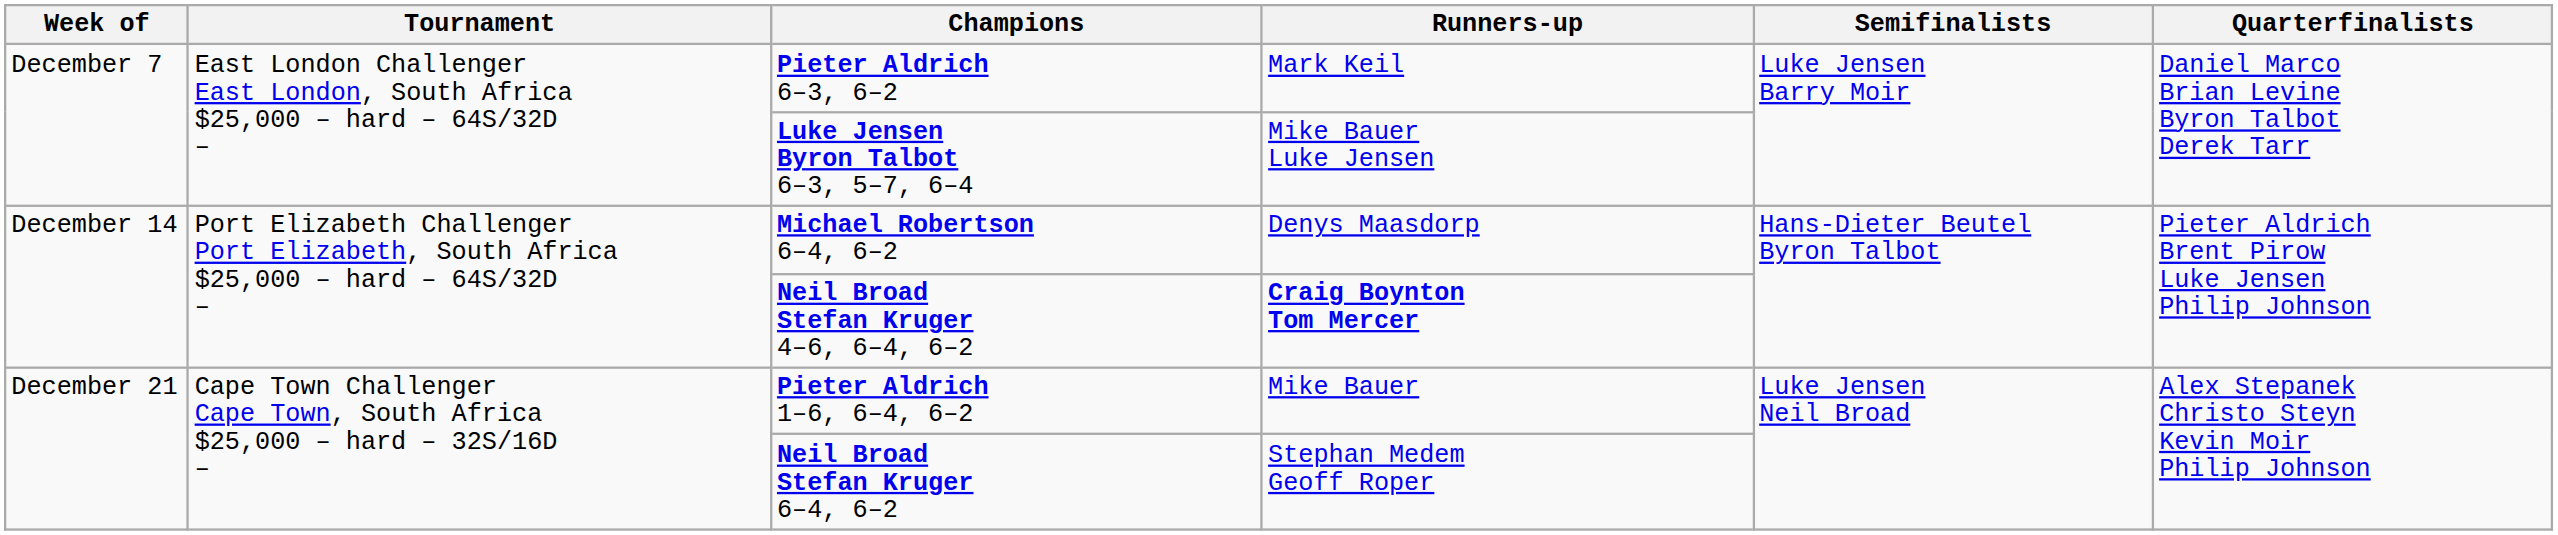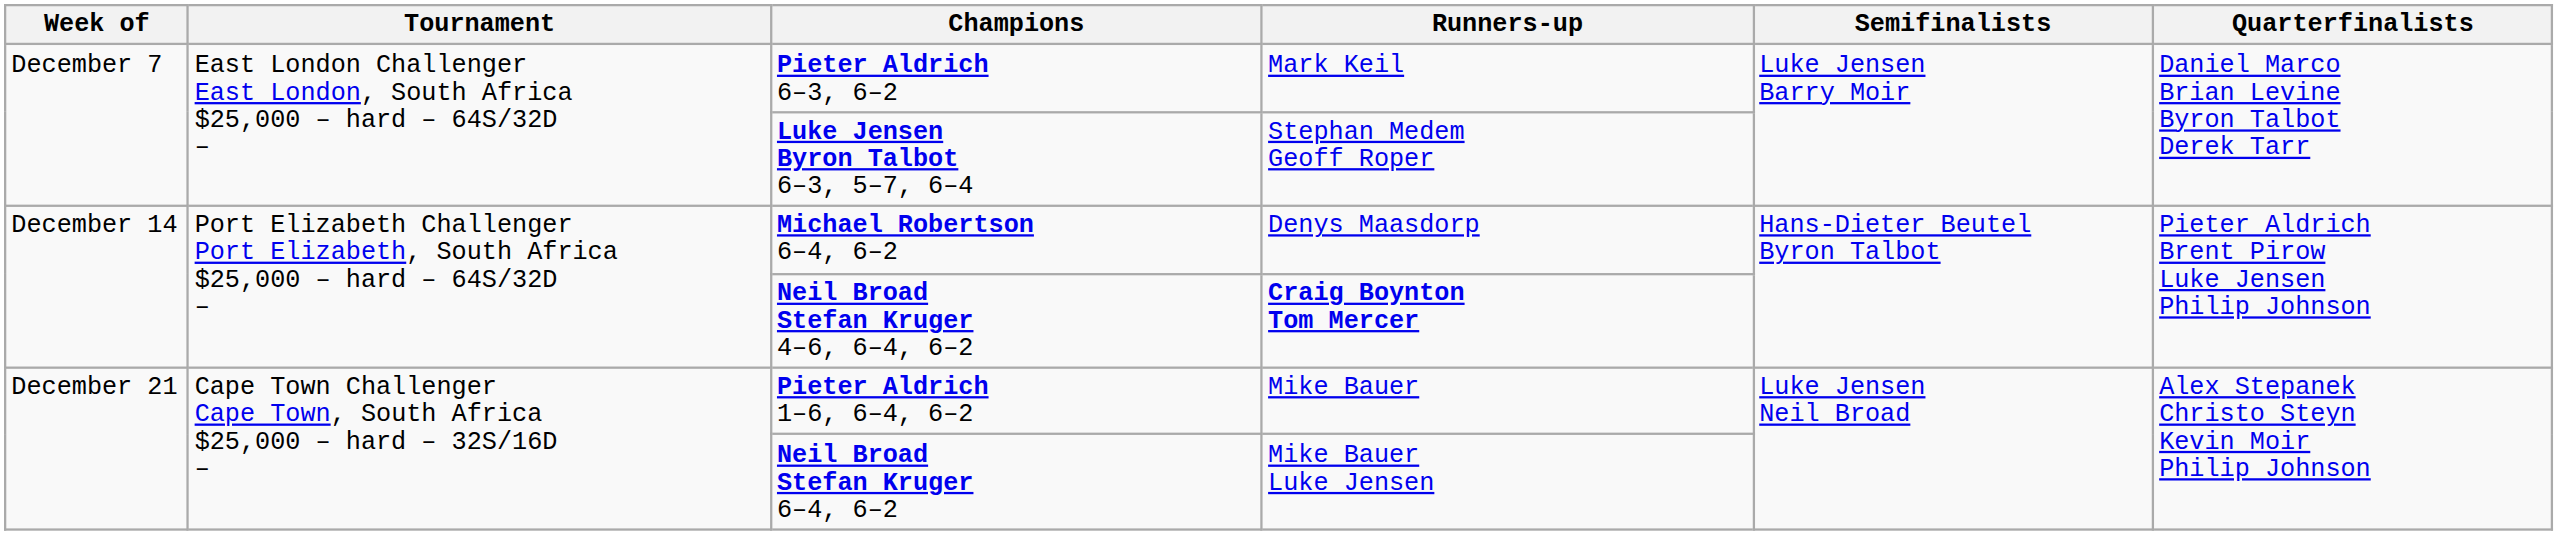 <table class="wikitable" style="font-size:85%;">
 <tr>
 <th width="75">Week of</th>
 <th width="250">Tournament</th>
 <th width="210">Champions</th>
 <th width="210">Runners-up</th>
 <th width="170">Semifinalists</th>
 <th width="170">Quarterfinalists</th>
 </tr>
 <tr valign="top">
 <td rowspan="2">December 7</td>
 <td rowspan="2">East London Challenger<br> <a href='#'>East London</a>, South Africa<br>$25,000 – hard – 64S/32D<br>  – </td>
 <td> <strong><a href='#'>Pieter Aldrich</a></strong> <br>6–3, 6–2</td>
 <td> <a href='#'>Mark Keil</a></td>
 <td rowspan="2"> <a href='#'>Luke Jensen</a> <br>  <a href='#'>Barry Moir</a></td>
 <td rowspan="2"> <a href='#'>Daniel Marco</a> <br> <a href='#'>Brian Levine</a> <br> <a href='#'>Byron Talbot</a> <br>  <a href='#'>Derek Tarr</a></td>
 </tr>
 <tr valign="top">
 <td> <strong><a href='#'>Luke Jensen</a></strong> <br> <strong><a href='#'>Byron Talbot</a></strong><br>6–3, 5–7, 6–4</td>
-<td> <a href='#'>Mike Bauer</a> <br>  <a href='#'>Luke Jensen</a></td>
+<td> <a href='#'>Stephan Medem</a> <br>  <a href='#'>Geoff Roper</a></td>
 </tr>
 <tr valign="top">
 <td rowspan="2">December 14</td>
 <td rowspan="2">Port Elizabeth Challenger<br> <a href='#'>Port Elizabeth</a>, South Africa<br>$25,000 – hard – 64S/32D<br>  – </td>
 <td> <strong><a href='#'>Michael Robertson</a></strong> <br>6–4, 6–2</td>
 <td> <a href='#'>Denys Maasdorp</a></td>
 <td rowspan="2"> <a href='#'>Hans-Dieter Beutel</a> <br>  <a href='#'>Byron Talbot</a></td>
 <td rowspan="2"> <a href='#'>Pieter Aldrich</a> <br> <a href='#'>Brent Pirow</a> <br> <a href='#'>Luke Jensen</a> <br>  <a href='#'>Philip Johnson</a></td>
 </tr>
 <tr valign="top">
 <td> <strong><a href='#'>Neil Broad</a></strong> <br> <strong><a href='#'>Stefan Kruger</a></strong><br>4–6, 6–4, 6–2</td>
 <td><strong> <a href='#'>Craig Boynton</a> <br>  <a href='#'>Tom Mercer</a></strong></td>
 </tr>
 <tr valign="top">
 <td rowspan="2">December 21</td>
 <td rowspan="2">Cape Town Challenger<br> <a href='#'>Cape Town</a>, South Africa<br>$25,000 – hard – 32S/16D<br>  – </td>
 <td> <strong><a href='#'>Pieter Aldrich</a></strong> <br>1–6, 6–4, 6–2</td>
 <td> <a href='#'>Mike Bauer</a></td>
 <td rowspan="2"> <a href='#'>Luke Jensen</a> <br>  <a href='#'>Neil Broad</a></td>
 <td rowspan="2"> <a href='#'>Alex Stepanek</a> <br> <a href='#'>Christo Steyn</a> <br> <a href='#'>Kevin Moir</a> <br>  <a href='#'>Philip Johnson</a></td>
 </tr>
 <tr valign="top">
 <td> <strong><a href='#'>Neil Broad</a></strong> <br> <strong><a href='#'>Stefan Kruger</a></strong><br>6–4, 6–2</td>
-<td> <a href='#'>Stephan Medem</a> <br>  <a href='#'>Geoff Roper</a></td>
+<td> <a href='#'>Mike Bauer</a> <br>  <a href='#'>Luke Jensen</a></td>
 </tr>
 </table>
